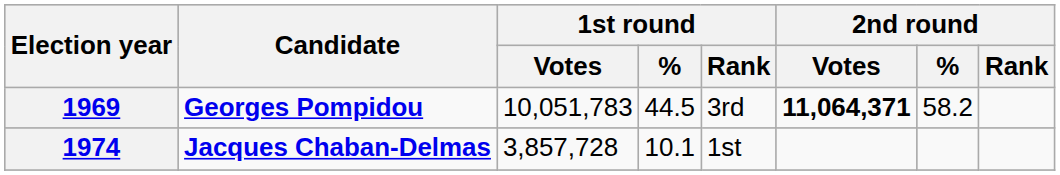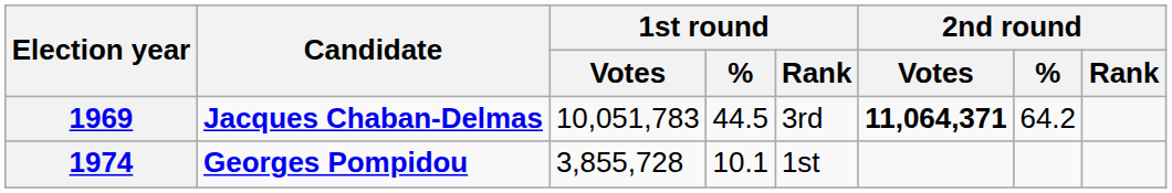 <table class="wikitable">
 <tr>
 <th rowspan="2">Election year</th>
 <th rowspan="2">Candidate</th>
 <th colspan="3">1st round</th>
 <th colspan="3">2nd round</th>
 </tr>
 <tr>
 <th>Votes</th>
 <th>%</th>
 <th>Rank</th>
 <th>Votes</th>
 <th>%</th>
 <th>Rank</th>
 </tr>
 <tr>
 <th><a href='#'>1969</a></th>
-<td><strong><a href='#'>Georges Pompidou</a></strong></td>
+<td><strong><a href='#'>Jacques Chaban-Delmas</a></strong></td>
 <td>10,051,783</td>
 <td>44.5</td>
 <td>3rd</td>
 <td><strong>11,064,371</strong></td>
-<td>58.2</td>
+<td>64.2</td>
 <td></td>
 </tr>
 <tr>
 <th><a href='#'>1974</a></th>
-<td><strong><a href='#'>Jacques Chaban-Delmas</a></strong></td>
-<td>3,857,728</td>
+<td><strong><a href='#'>Georges Pompidou</a></strong></td>
+<td>3,855,728</td>
 <td>10.1</td>
 <td>1st</td>
 <td></td>
 <td></td>
 <td></td>
 </tr>
 </table>
